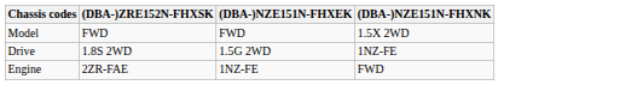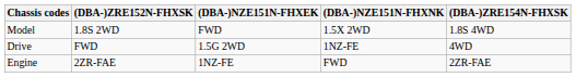 <table class="wikitable">
 <tr>
 <th>Chassis codes</th>
 <th>(DBA-)ZRE152N-FHXSK</th>
 <th>(DBA-)NZE151N-FHXEK</th>
 <th>(DBA-)NZE151N-FHXNK</th>
+<th>(DBA-)ZRE154N-FHXSK</th>
 </tr>
 <tr>
 <td>Model</td>
-<td>FWD</td>
+<td>1.8S 2WD</td>
 <td>FWD</td>
 <td>1.5X 2WD</td>
+<td>1.8S 4WD</td>
 </tr>
 <tr>
 <td>Drive</td>
-<td>1.8S 2WD</td>
+<td>FWD</td>
 <td>1.5G 2WD</td>
 <td>1NZ-FE</td>
+<td>4WD</td>
 </tr>
 <tr>
 <td>Engine</td>
 <td>2ZR-FAE</td>
 <td>1NZ-FE</td>
 <td>FWD</td>
+<td>2ZR-FAE</td>
 </tr>
 </table>
